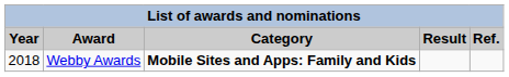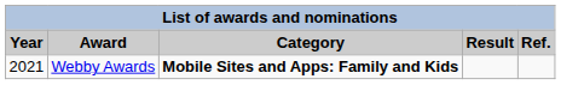 <table class="wikitable" style="font-size:90%;">
 <tr>
 <th colspan="5" style="background:#B0C4DE;">List of awards and nominations</th>
 </tr>
 <tr>
 <th style="background:#ccc;">Year</th>
 <th style="background:#ccc;">Award</th>
 <th style="background:#ccc;">Category</th>
 <th style="background:#ccc;">Result</th>
 <th style="background:#ccc;">Ref.</th>
 </tr>
 <tr>
-<td>2018</td>
+<td>2021</td>
 <td><a href='#'>Webby Awards</a></td>
 <td><strong>Mobile Sites and Apps: Family and Kids</strong></td>
 <td></td>
 <td></td>
 </tr>
 </table>
